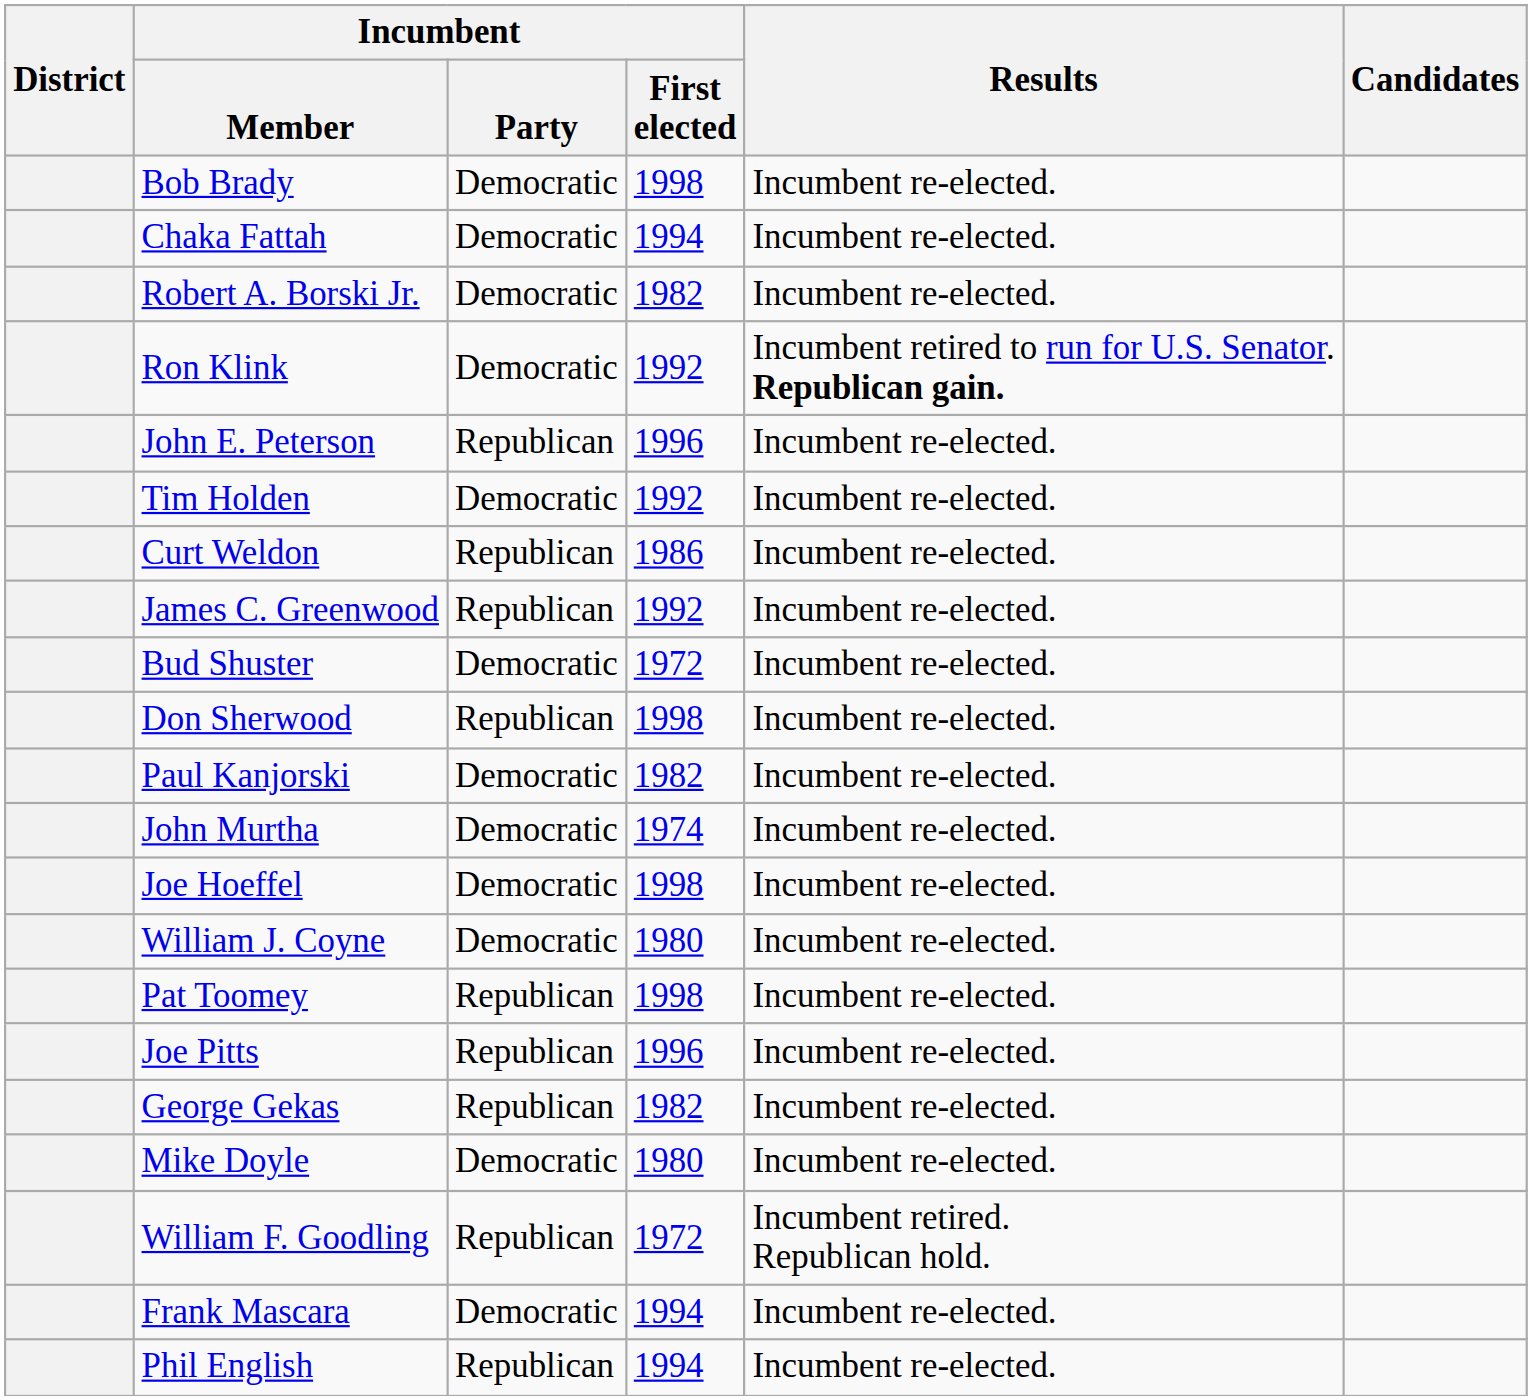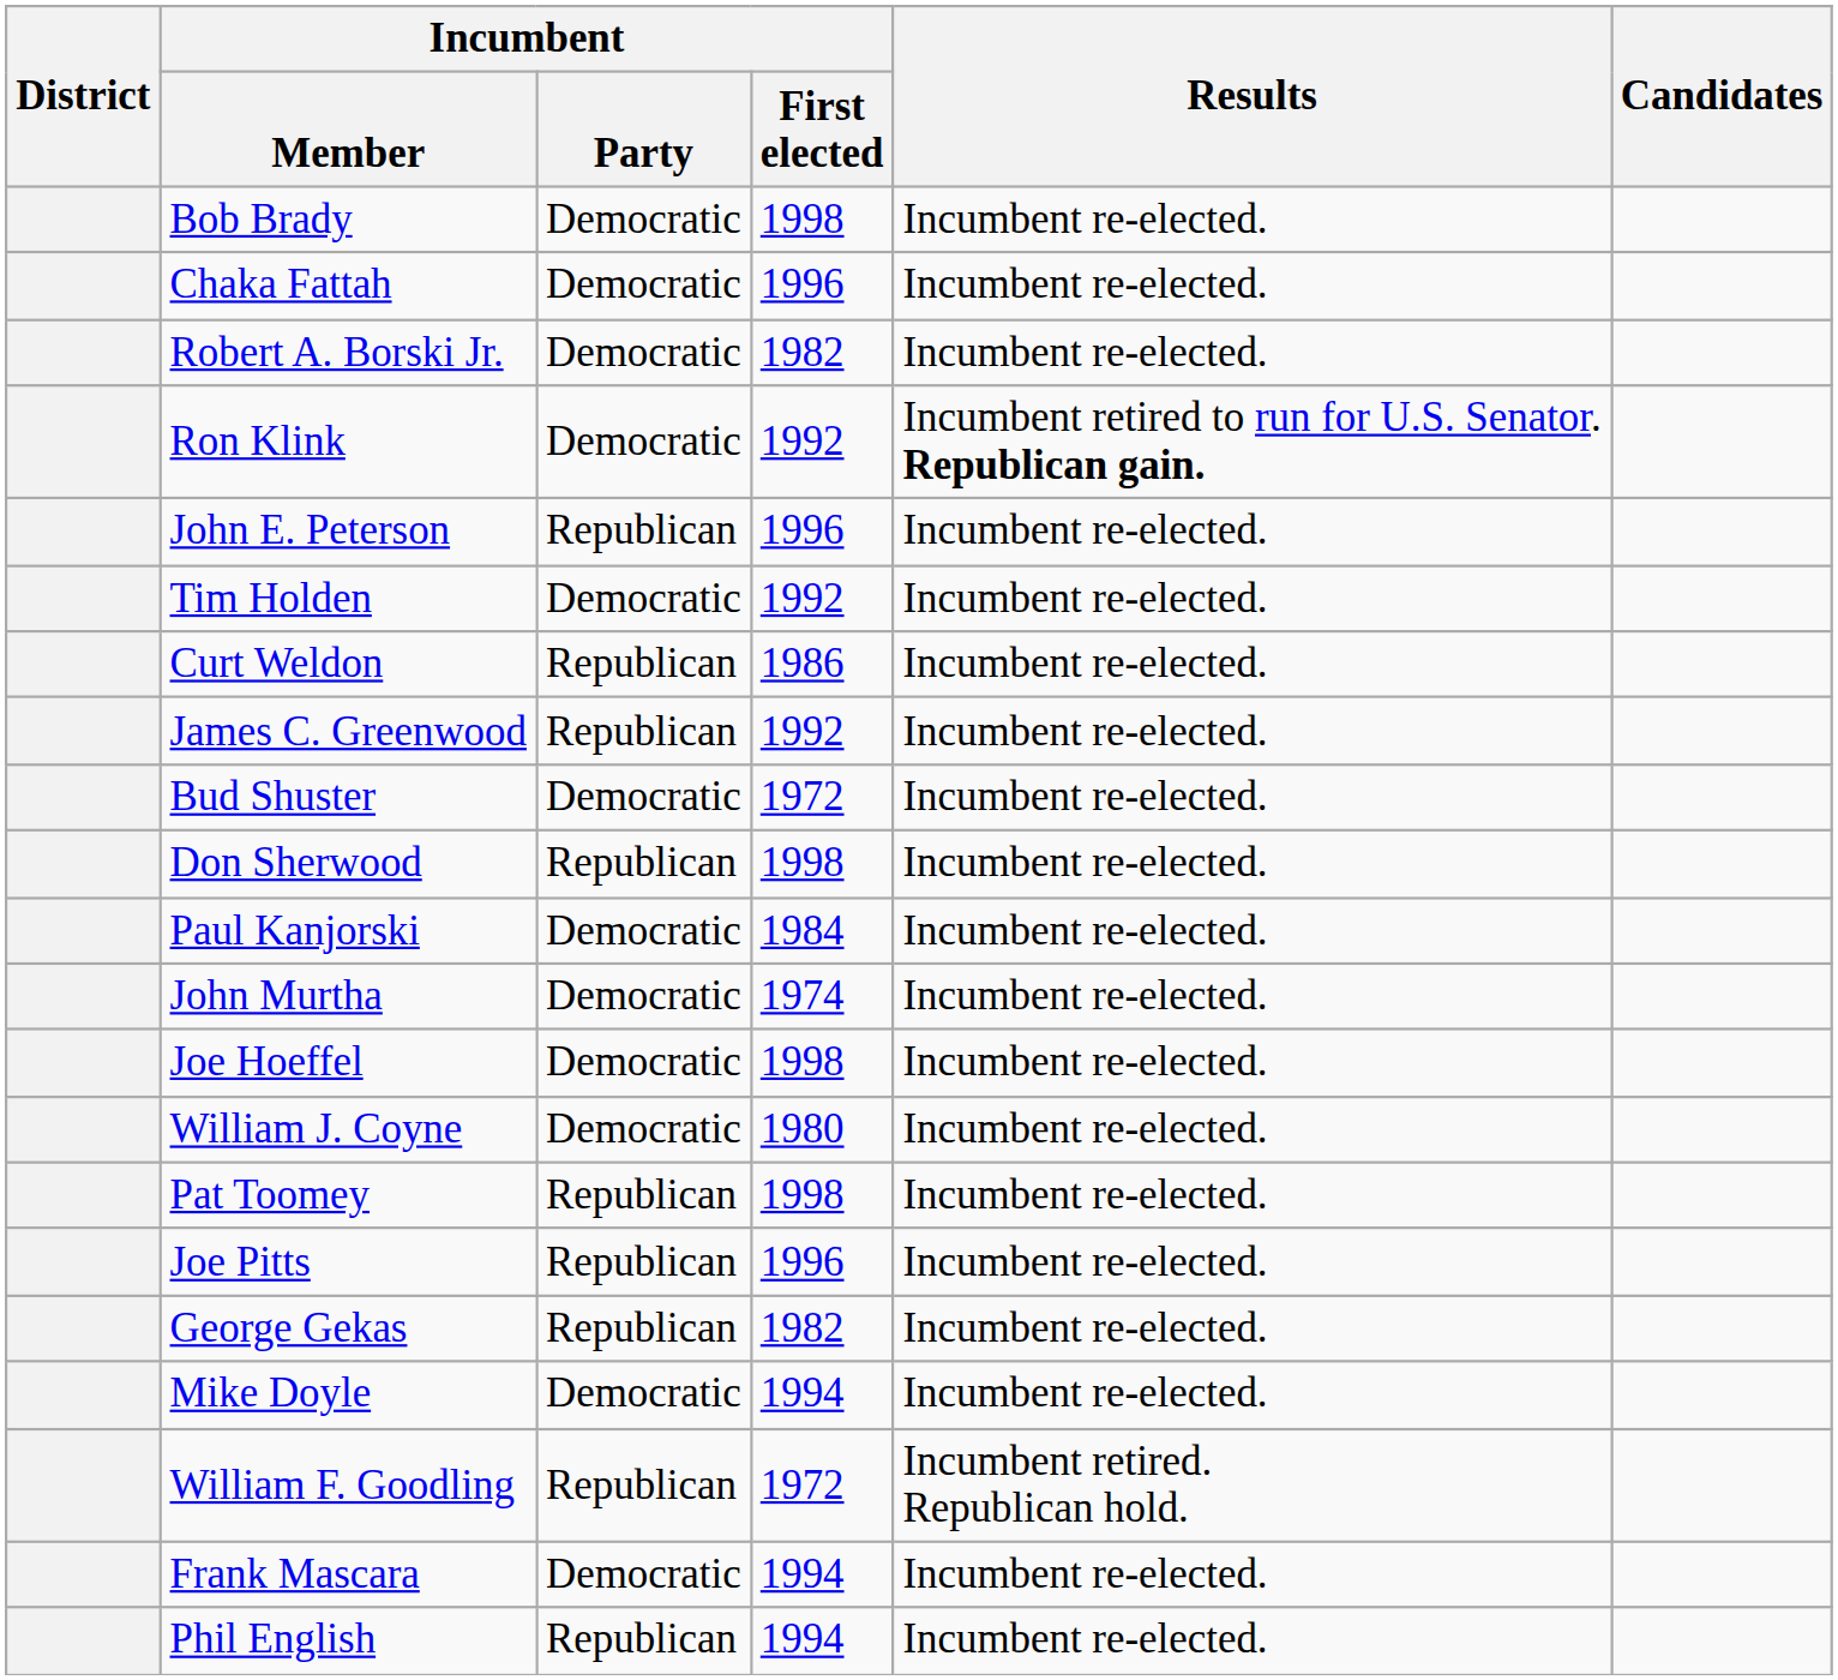 <table class="wikitable sortable">
 <tr>
 <th rowspan=2>District</th>
 <th colspan=3>Incumbent</th>
 <th rowspan=2>Results</th>
 <th rowspan=2 class="unsortable">Candidates</th>
 </tr>
 <tr valign=bottom>
 <th>Member</th>
 <th>Party</th>
 <th>First<br>elected</th>
 </tr>
 <tr>
 <th></th>
 <td><a href='#'>Bob Brady</a></td>
 <td>Democratic</td>
 <td><a href='#'>1998</a></td>
 <td>Incumbent re-elected.</td>
 <td nowrap></td>
 </tr>
 <tr>
 <th></th>
 <td><a href='#'>Chaka Fattah</a></td>
 <td>Democratic</td>
-<td><a href='#'>1994</a></td>
+<td><a href='#'>1996</a></td>
 <td>Incumbent re-elected.</td>
 <td nowrap></td>
 </tr>
 <tr>
 <th></th>
 <td><a href='#'>Robert A. Borski Jr.</a></td>
 <td>Democratic</td>
 <td><a href='#'>1982</a></td>
 <td>Incumbent re-elected.</td>
 <td nowrap></td>
 </tr>
 <tr>
 <th></th>
 <td><a href='#'>Ron Klink</a></td>
 <td>Democratic</td>
 <td><a href='#'>1992</a></td>
 <td>Incumbent retired to <a href='#'>run for U.S. Senator</a>.<br><strong>Republican gain.</strong></td>
 <td nowrap></td>
 </tr>
 <tr>
 <th></th>
 <td><a href='#'>John E. Peterson</a></td>
 <td>Republican</td>
 <td><a href='#'>1996</a></td>
 <td>Incumbent re-elected.</td>
 <td nowrap></td>
 </tr>
 <tr>
 <th></th>
 <td><a href='#'>Tim Holden</a></td>
 <td>Democratic</td>
 <td><a href='#'>1992</a></td>
 <td>Incumbent re-elected.</td>
 <td nowrap></td>
 </tr>
 <tr>
 <th></th>
 <td><a href='#'>Curt Weldon</a></td>
 <td>Republican</td>
 <td><a href='#'>1986</a></td>
 <td>Incumbent re-elected.</td>
 <td nowrap></td>
 </tr>
 <tr>
 <th></th>
 <td><a href='#'>James C. Greenwood</a></td>
 <td>Republican</td>
 <td><a href='#'>1992</a></td>
 <td>Incumbent re-elected.</td>
 <td nowrap></td>
 </tr>
 <tr>
 <th></th>
 <td><a href='#'>Bud Shuster</a></td>
 <td>Democratic</td>
 <td><a href='#'>1972</a></td>
 <td>Incumbent re-elected.</td>
 <td nowrap></td>
 </tr>
 <tr>
 <th></th>
 <td><a href='#'>Don Sherwood</a></td>
 <td>Republican</td>
 <td><a href='#'>1998</a></td>
 <td>Incumbent re-elected.</td>
 <td nowrap></td>
 </tr>
 <tr>
 <th></th>
 <td><a href='#'>Paul Kanjorski</a></td>
 <td>Democratic</td>
-<td><a href='#'>1982</a></td>
+<td><a href='#'>1984</a></td>
 <td>Incumbent re-elected.</td>
 <td nowrap></td>
 </tr>
 <tr>
 <th></th>
 <td><a href='#'>John Murtha</a></td>
 <td>Democratic</td>
 <td><a href='#'>1974</a></td>
 <td>Incumbent re-elected.</td>
 <td nowrap></td>
 </tr>
 <tr>
 <th></th>
 <td><a href='#'>Joe Hoeffel</a></td>
 <td>Democratic</td>
 <td><a href='#'>1998</a></td>
 <td>Incumbent re-elected.</td>
 <td nowrap></td>
 </tr>
 <tr>
 <th></th>
 <td><a href='#'>William J. Coyne</a></td>
 <td>Democratic</td>
 <td><a href='#'>1980</a></td>
 <td>Incumbent re-elected.</td>
 <td nowrap></td>
 </tr>
 <tr>
 <th></th>
 <td><a href='#'>Pat Toomey</a></td>
 <td>Republican</td>
 <td><a href='#'>1998</a></td>
 <td>Incumbent re-elected.</td>
 <td nowrap></td>
 </tr>
 <tr>
 <th></th>
 <td><a href='#'>Joe Pitts</a></td>
 <td>Republican</td>
 <td><a href='#'>1996</a></td>
 <td>Incumbent re-elected.</td>
 <td nowrap></td>
 </tr>
 <tr>
 <th></th>
 <td><a href='#'>George Gekas</a></td>
 <td>Republican</td>
 <td><a href='#'>1982</a></td>
 <td>Incumbent re-elected.</td>
 <td nowrap></td>
 </tr>
 <tr>
 <th></th>
 <td><a href='#'>Mike Doyle</a></td>
 <td>Democratic</td>
-<td><a href='#'>1980</a></td>
+<td><a href='#'>1994</a></td>
 <td>Incumbent re-elected.</td>
 <td nowrap></td>
 </tr>
 <tr>
 <th></th>
 <td><a href='#'>William F. Goodling</a></td>
 <td>Republican</td>
 <td><a href='#'>1972</a></td>
 <td>Incumbent retired.<br>Republican hold.</td>
 <td nowrap></td>
 </tr>
 <tr>
 <th></th>
 <td><a href='#'>Frank Mascara</a></td>
 <td>Democratic</td>
 <td><a href='#'>1994</a></td>
 <td>Incumbent re-elected.</td>
 <td nowrap></td>
 </tr>
 <tr>
 <th></th>
 <td><a href='#'>Phil English</a></td>
 <td>Republican</td>
 <td><a href='#'>1994</a></td>
 <td>Incumbent re-elected.</td>
 <td nowrap></td>
 </tr>
 </table>
